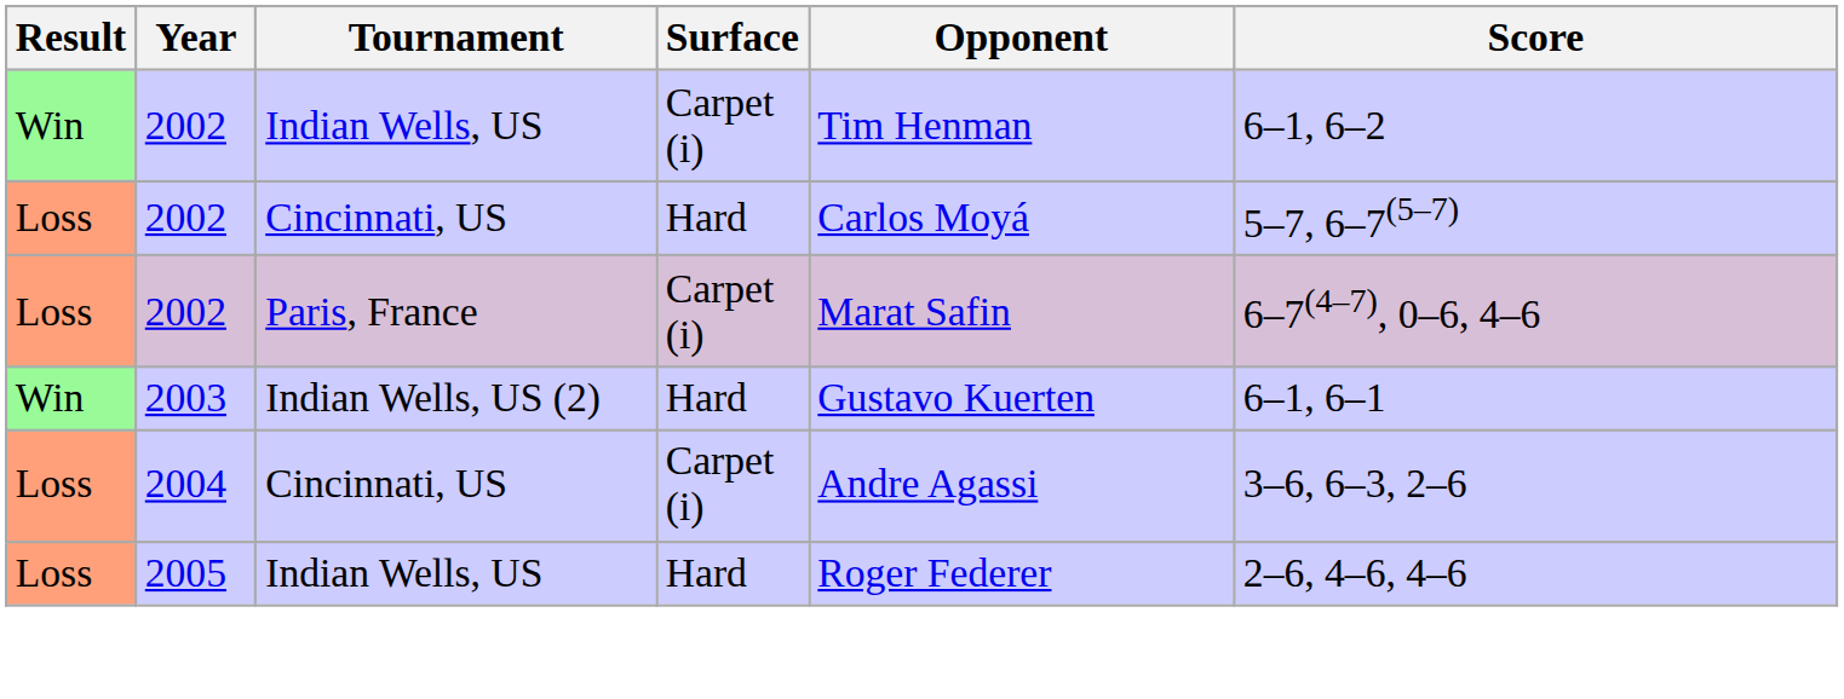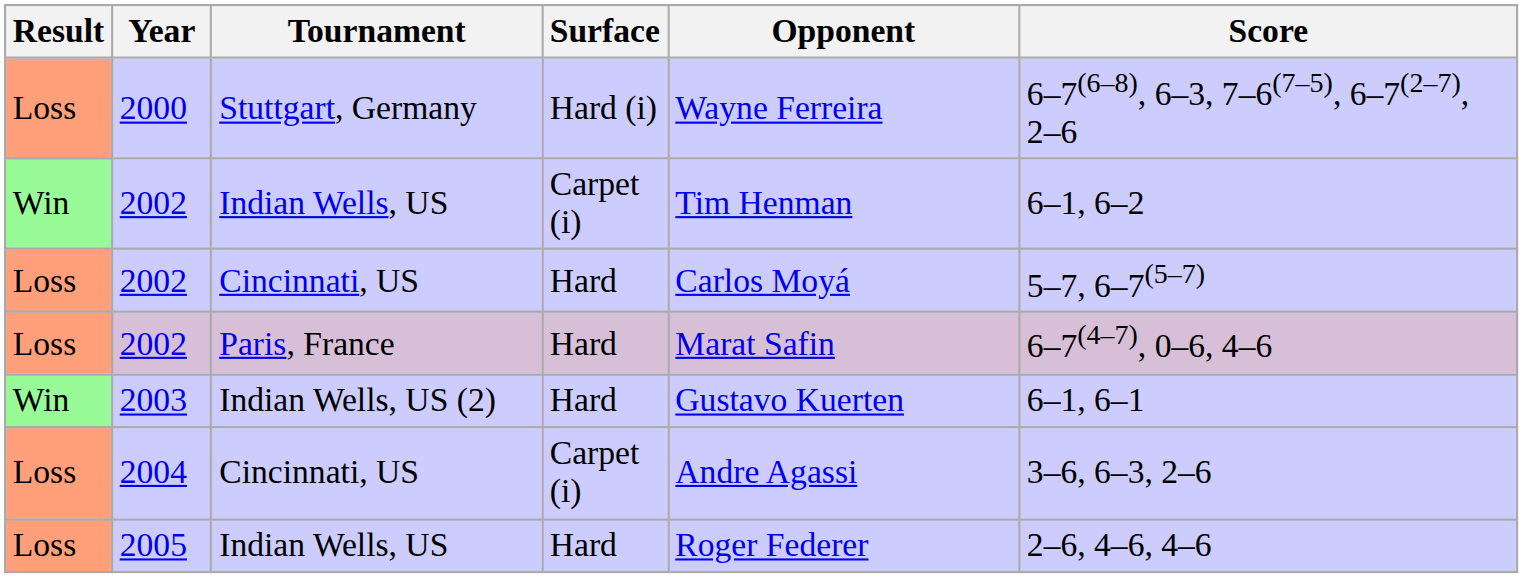 <table class="sortable wikitable">
 <tr>
 <th style="width:40px">Result</th>
 <th style="width:40px">Year</th>
 <th style="width:150px">Tournament</th>
 <th style="width:50px">Surface</th>
 <th style="width:160px">Opponent</th>
 <th style="width:230px"  class="unsortable">Score</th>
+</tr>
+<tr style="background:#ccf;">
+<td style="background:#ffa07a;">Loss</td>
+<td><a href='#'>2000</a></td>
+<td><a href='#'>Stuttgart</a>, Germany</td>
+<td>Hard (i)</td>
+<td> <a href='#'>Wayne Ferreira</a></td>
+<td>6–7<sup>(6–8)</sup>, 6–3, 7–6<sup>(7–5)</sup>, 6–7<sup>(2–7)</sup>, 2–6</td>
 </tr>
 <tr style="background:#ccf;">
 <td style="background:#98fb98;">Win</td>
 <td><a href='#'>2002</a></td>
 <td><a href='#'>Indian Wells</a>, US</td>
 <td>Carpet (i)</td>
 <td> <a href='#'>Tim Henman</a></td>
 <td>6–1, 6–2</td>
 </tr>
 <tr style="background:#ccf;">
 <td style="background:#ffa07a;">Loss</td>
 <td><a href='#'>2002</a></td>
 <td><a href='#'>Cincinnati</a>, US</td>
 <td>Hard</td>
 <td> <a href='#'>Carlos Moyá</a></td>
 <td>5–7, 6–7<sup>(5–7)</sup></td>
 </tr>
 <tr bgcolor=thistle>
 <td style="background:#ffa07a;">Loss</td>
 <td><a href='#'>2002</a></td>
 <td><a href='#'>Paris</a>, France</td>
-<td>Carpet (i)</td>
+<td>Hard</td>
 <td> <a href='#'>Marat Safin</a></td>
 <td>6–7<sup>(4–7)</sup>, 0–6, 4–6</td>
 </tr>
 <tr style="background:#ccf;">
 <td style="background:#98fb98;">Win</td>
 <td><a href='#'>2003</a></td>
 <td>Indian Wells, US (2)</td>
 <td>Hard</td>
 <td> <a href='#'>Gustavo Kuerten</a></td>
 <td>6–1, 6–1</td>
 </tr>
 <tr style="background:#ccf;">
 <td style="background:#ffa07a;">Loss</td>
 <td><a href='#'>2004</a></td>
 <td>Cincinnati, US</td>
 <td>Carpet (i)</td>
 <td> <a href='#'>Andre Agassi</a></td>
 <td>3–6, 6–3, 2–6</td>
 </tr>
 <tr style="background:#ccf;">
 <td style="background:#ffa07a;">Loss</td>
 <td><a href='#'>2005</a></td>
 <td>Indian Wells, US</td>
 <td>Hard</td>
 <td> <a href='#'>Roger Federer</a></td>
 <td>2–6, 4–6, 4–6</td>
 </tr>
 </table>
